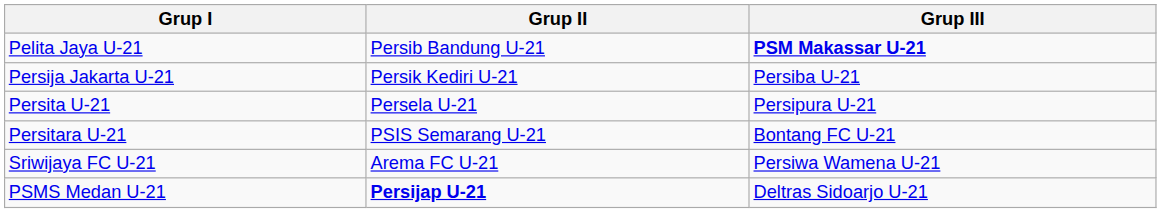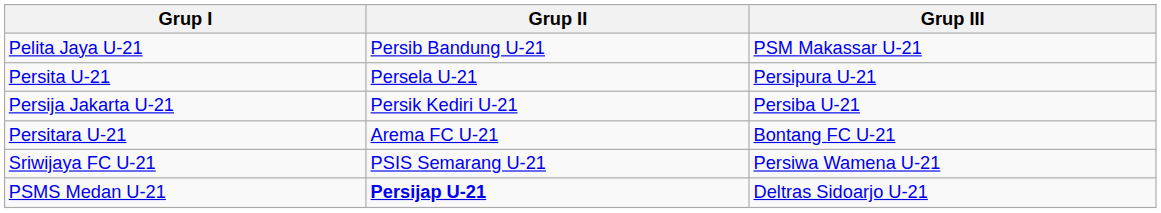 <table class="wikitable" style="width:80%;">
 <tr>
 <th>Grup I</th>
 <th>Grup II</th>
 <th>Grup III</th>
 </tr>
 <tr>
 <td><a href='#'>Pelita Jaya U-21</a></td>
 <td><a href='#'>Persib Bandung U-21</a></td>
-<td><strong><a href='#'>PSM Makassar U-21</a></strong></td>
+<td><a href='#'>PSM Makassar U-21</a></td>
+</tr>
+<tr>
+<td><a href='#'>Persita U-21</a></td>
+<td><a href='#'>Persela U-21</a></td>
+<td><a href='#'>Persipura U-21</a></td>
 </tr>
 <tr>
 <td><a href='#'>Persija Jakarta U-21</a></td>
 <td><a href='#'>Persik Kediri U-21</a></td>
 <td><a href='#'>Persiba U-21</a></td>
 </tr>
 <tr>
-<td><a href='#'>Persita U-21</a></td>
-<td><a href='#'>Persela U-21</a></td>
-<td><a href='#'>Persipura U-21</a></td>
-</tr>
-<tr>
 <td><a href='#'>Persitara U-21</a></td>
-<td><a href='#'>PSIS Semarang U-21</a></td>
+<td><a href='#'>Arema FC U-21</a></td>
 <td><a href='#'>Bontang FC U-21</a></td>
 </tr>
 <tr>
 <td><a href='#'>Sriwijaya FC U-21</a></td>
-<td><a href='#'>Arema FC U-21</a></td>
+<td><a href='#'>PSIS Semarang U-21</a></td>
 <td><a href='#'>Persiwa Wamena U-21</a></td>
 </tr>
 <tr>
 <td><a href='#'>PSMS Medan U-21</a></td>
 <td><strong><a href='#'>Persijap U-21</a></strong></td>
 <td><a href='#'>Deltras Sidoarjo U-21</a></td>
 </tr>
 </table>
